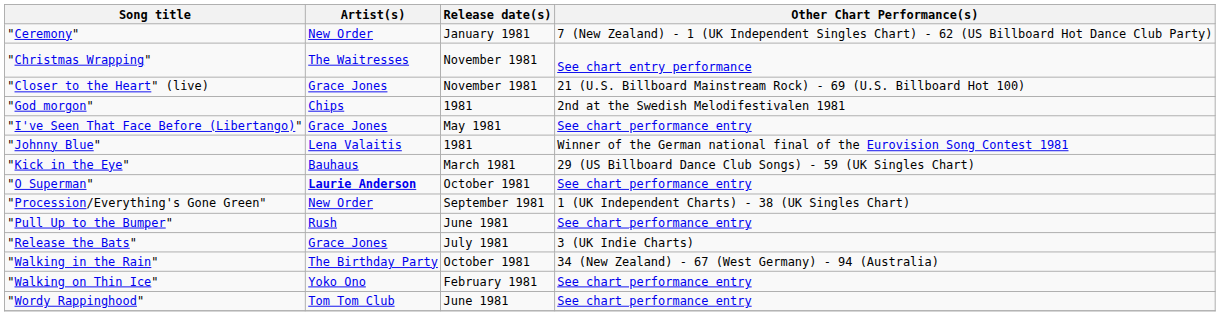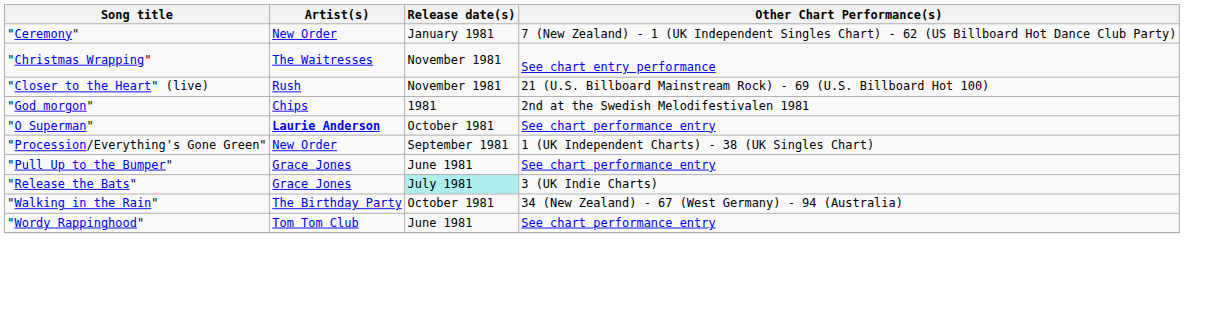 <table class="wikitable sortable">
 <tr>
 <th>Song title</th>
 <th>Artist(s)</th>
 <th>Release date(s)</th>
 <th>Other Chart Performance(s)</th>
 </tr>
 <tr>
 <td>"<a href='#'>Ceremony</a>"</td>
 <td><a href='#'>New Order</a></td>
 <td>January 1981</td>
 <td>7 (New Zealand) - 1 (UK Independent Singles Chart) - 62 (US Billboard Hot Dance Club Party)</td>
 </tr>
 <tr>
 <td>"<a href='#'>Christmas Wrapping</a>"</td>
 <td><a href='#'>The Waitresses</a></td>
 <td>November 1981</td>
 <td><br><a href='#'>See chart entry performance</a></td>
 </tr>
 <tr>
 <td>"<a href='#'>Closer to the Heart</a>" (live)</td>
-<td><a href='#'>Grace Jones</a></td>
+<td><a href='#'>Rush</a></td>
 <td>November 1981</td>
 <td>21 (U.S. Billboard Mainstream Rock) - 69 (U.S. Billboard Hot 100)</td>
 </tr>
 <tr>
 <td>"<a href='#'>God morgon</a>"</td>
 <td><a href='#'>Chips</a></td>
 <td>1981</td>
 <td>2nd at the Swedish Melodifestivalen 1981</td>
-</tr>
-<tr>
-<td>"<a href='#'>I've Seen That Face Before (Libertango)</a>"</td>
-<td><a href='#'>Grace Jones</a></td>
-<td>May 1981</td>
-<td><a href='#'>See chart performance entry</a></td>
-</tr>
-<tr>
-<td>"<a href='#'>Johnny Blue</a>"</td>
-<td><a href='#'>Lena Valaitis</a></td>
-<td>1981</td>
-<td>Winner of the German national final of the <a href='#'>Eurovision Song Contest 1981</a></td>
-</tr>
-<tr>
-<td>"<a href='#'>Kick in the Eye</a>"</td>
-<td><a href='#'>Bauhaus</a></td>
-<td>March 1981</td>
-<td>29 (US Billboard Dance Club Songs) - 59 (UK Singles Chart)</td>
 </tr>
 <tr>
 <td>"<a href='#'>O Superman</a>"</td>
 <td><strong><a href='#'>Laurie Anderson</a></strong></td>
 <td>October 1981</td>
 <td><a href='#'>See chart performance entry</a></td>
 </tr>
 <tr>
 <td>"<a href='#'>Procession</a>/Everything's Gone Green"</td>
 <td><a href='#'>New Order</a></td>
 <td>September 1981</td>
 <td>1 (UK Independent Charts) - 38 (UK Singles Chart)</td>
 </tr>
 <tr>
 <td>"<a href='#'>Pull Up to the Bumper</a>"</td>
-<td><a href='#'>Rush</a></td>
+<td><a href='#'>Grace Jones</a></td>
 <td>June 1981</td>
 <td><a href='#'>See chart performance entry</a></td>
 </tr>
 <tr>
 <td>"<a href='#'>Release the Bats</a>"</td>
 <td><a href='#'>Grace Jones</a></td>
-<td>July 1981</td>
+<td style="background: paleturquoise;">July 1981</td>
 <td>3 (UK Indie Charts)</td>
 </tr>
 <tr>
 <td>"<a href='#'>Walking in the Rain</a>"</td>
 <td><a href='#'>The Birthday Party</a></td>
 <td>October 1981</td>
 <td>34 (New Zealand) - 67 (West Germany) - 94 (Australia)</td>
-</tr>
-<tr>
-<td>"<a href='#'>Walking on Thin Ice</a>"</td>
-<td><a href='#'>Yoko Ono</a></td>
-<td>February 1981</td>
-<td><a href='#'>See chart performance entry</a></td>
 </tr>
 <tr>
 <td>"<a href='#'>Wordy Rappinghood</a>"</td>
 <td><a href='#'>Tom Tom Club</a></td>
 <td>June 1981</td>
 <td><a href='#'>See chart performance entry</a></td>
 </tr>
 <tr>
 </tr>
 </table>
